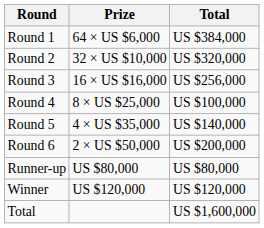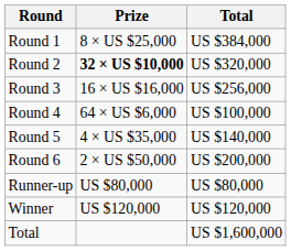 <table class="wikitable">
 <tr>
 <th>Round</th>
 <th>Prize</th>
 <th>Total</th>
 </tr>
 <tr>
 <td>Round 1</td>
-<td>64 × US $6,000</td>
+<td>8 × US $25,000</td>
 <td>US $384,000</td>
 </tr>
 <tr>
 <td>Round 2</td>
-<td>32 × US $10,000</td>
+<td><strong>32 × US $10,000</strong></td>
 <td>US $320,000</td>
 </tr>
 <tr>
 <td>Round 3</td>
 <td>16 × US $16,000</td>
 <td>US $256,000</td>
 </tr>
 <tr>
 <td>Round 4</td>
-<td>8 × US $25,000</td>
+<td>64 × US $6,000</td>
 <td>US $100,000</td>
 </tr>
 <tr>
 <td>Round 5</td>
 <td>4 × US $35,000</td>
 <td>US $140,000</td>
 </tr>
 <tr>
 <td>Round 6</td>
 <td>2 × US $50,000</td>
 <td>US $200,000</td>
 </tr>
 <tr>
 <td>Runner-up</td>
 <td>US $80,000</td>
 <td>US $80,000</td>
 </tr>
 <tr>
 <td>Winner</td>
 <td>US $120,000</td>
 <td>US $120,000</td>
 </tr>
 <tr>
 <td>Total</td>
 <td></td>
 <td>US $1,600,000</td>
 </tr>
 </table>
